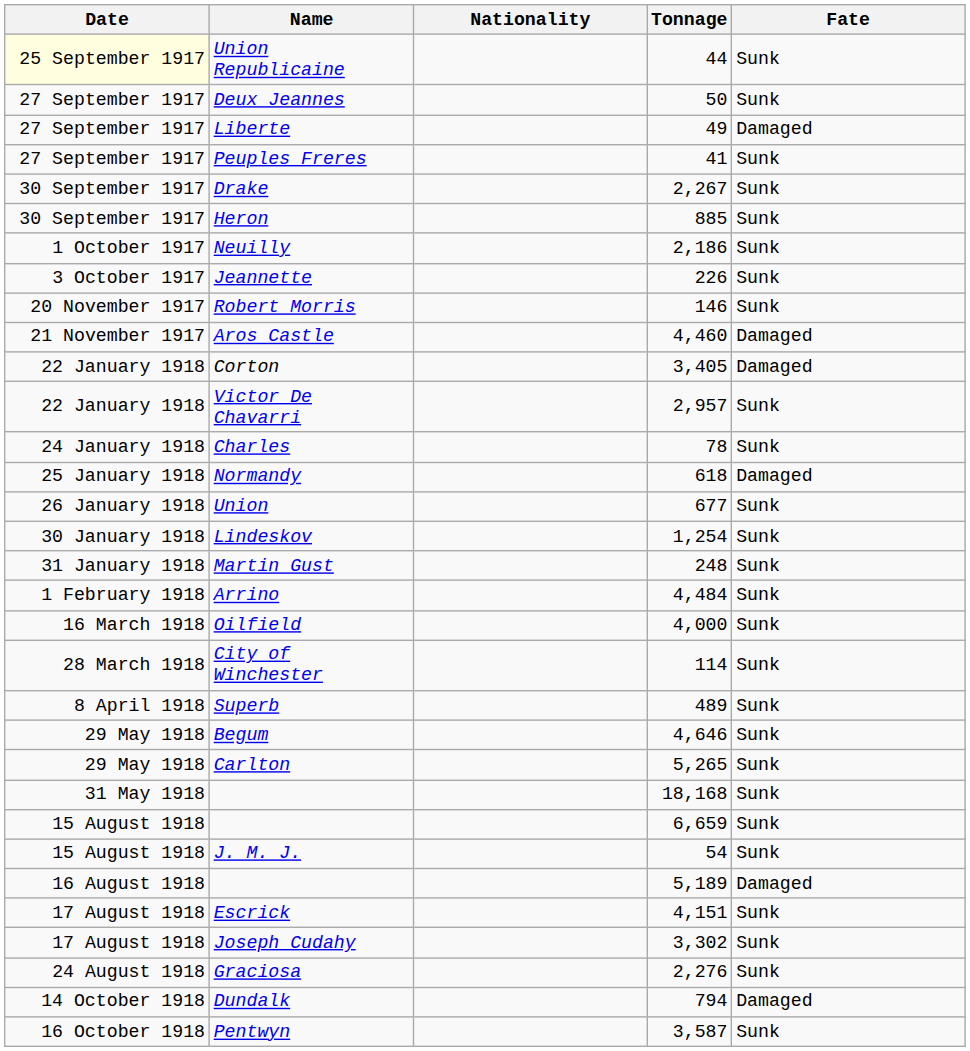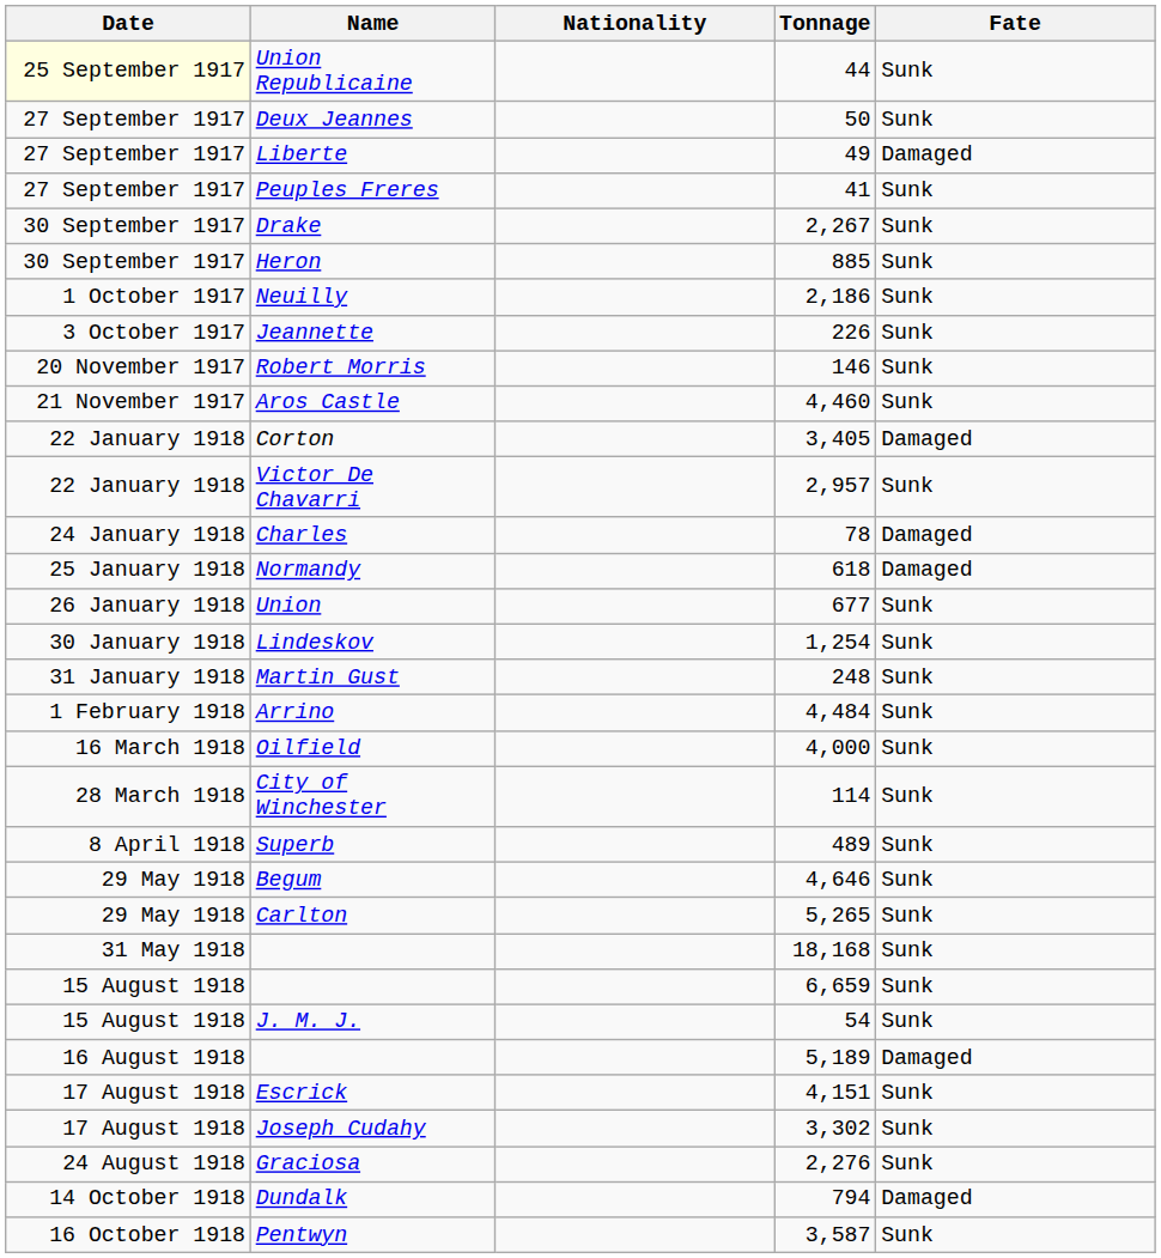 <table class="wikitable sortable">
 <tr>
 <th width="140px">Date</th>
 <th width="140px">Name</th>
 <th width="160px">Nationality</th>
 <th width="25px">Tonnage</th>
 <th width="160px">Fate</th>
 </tr>
 <tr>
 <td align="right" style="background: lightyellow;">25 September 1917</td>
 <td align="left"><a href='#'><em>Union Republicaine</em></a></td>
 <td align="left"></td>
 <td align="right">44</td>
 <td align="left">Sunk</td>
 </tr>
 <tr>
 <td align="right">27 September 1917</td>
 <td align="left"><a href='#'><em>Deux Jeannes</em></a></td>
 <td align="left"></td>
 <td align="right">50</td>
 <td align="left">Sunk</td>
 </tr>
 <tr>
 <td align="right">27 September 1917</td>
 <td align="left"><a href='#'><em>Liberte</em></a></td>
 <td align="left"></td>
 <td align="right">49</td>
 <td align="left">Damaged</td>
 </tr>
 <tr>
 <td align="right">27 September 1917</td>
 <td align="left"><a href='#'><em>Peuples Freres</em></a></td>
 <td align="left"></td>
 <td align="right">41</td>
 <td align="left">Sunk</td>
 </tr>
 <tr>
 <td align="right">30 September 1917</td>
 <td align="left"><a href='#'><em>Drake</em></a></td>
 <td align="left"></td>
 <td align="right">2,267</td>
 <td align="left">Sunk</td>
 </tr>
 <tr>
 <td align="right">30 September 1917</td>
 <td align="left"><a href='#'><em>Heron</em></a></td>
 <td align="left"></td>
 <td align="right">885</td>
 <td align="left">Sunk</td>
 </tr>
 <tr>
 <td align="right">1 October 1917</td>
 <td align="left"><a href='#'><em>Neuilly</em></a></td>
 <td align="left"></td>
 <td align="right">2,186</td>
 <td align="left">Sunk</td>
 </tr>
 <tr>
 <td align="right">3 October 1917</td>
 <td align="left"><a href='#'><em>Jeannette</em></a></td>
 <td align="left"></td>
 <td align="right">226</td>
 <td align="left">Sunk</td>
 </tr>
 <tr>
 <td align="right">20 November 1917</td>
 <td align="left"><a href='#'><em>Robert Morris</em></a></td>
 <td align="left"></td>
 <td align="right">146</td>
 <td align="left">Sunk</td>
 </tr>
 <tr>
 <td align="right">21 November 1917</td>
 <td align="left"><a href='#'><em>Aros Castle</em></a></td>
 <td align="left"></td>
 <td align="right">4,460</td>
-<td align="left">Damaged</td>
+<td align="left">Sunk</td>
 </tr>
 <tr>
 <td align="right">22 January 1918</td>
 <td align="left"><em>Corton</em></td>
 <td align="left"></td>
 <td align="right">3,405</td>
 <td align="left">Damaged</td>
 </tr>
 <tr>
 <td align="right">22 January 1918</td>
 <td align="left"><a href='#'><em>Victor De Chavarri</em></a></td>
 <td align="left"></td>
 <td align="right">2,957</td>
 <td align="left">Sunk</td>
 </tr>
 <tr>
 <td align="right">24 January 1918</td>
 <td align="left"><a href='#'><em>Charles</em></a></td>
 <td align="left"></td>
 <td align="right">78</td>
-<td align="left">Sunk</td>
+<td align="left">Damaged</td>
 </tr>
 <tr>
 <td align="right">25 January 1918</td>
 <td align="left"><a href='#'><em>Normandy</em></a></td>
 <td align="left"></td>
 <td align="right">618</td>
 <td align="left">Damaged</td>
 </tr>
 <tr>
 <td align="right">26 January 1918</td>
 <td align="left"><a href='#'><em>Union</em></a></td>
 <td align="left"></td>
 <td align="right">677</td>
 <td align="left">Sunk</td>
 </tr>
 <tr>
 <td align="right">30 January 1918</td>
 <td align="left"><a href='#'><em>Lindeskov</em></a></td>
 <td align="left"></td>
 <td align="right">1,254</td>
 <td align="left">Sunk</td>
 </tr>
 <tr>
 <td align="right">31 January 1918</td>
 <td align="left"><a href='#'><em>Martin Gust</em></a></td>
 <td align="left"></td>
 <td align="right">248</td>
 <td align="left">Sunk</td>
 </tr>
 <tr>
 <td align="right">1 February 1918</td>
 <td align="left"><a href='#'><em>Arrino</em></a></td>
 <td align="left"></td>
 <td align="right">4,484</td>
 <td align="left">Sunk</td>
 </tr>
 <tr>
 <td align="right">16 March 1918</td>
 <td align="left"><a href='#'><em>Oilfield</em></a></td>
 <td align="left"></td>
 <td align="right">4,000</td>
 <td align="left">Sunk</td>
 </tr>
 <tr>
 <td align="right">28 March 1918</td>
 <td align="left"><a href='#'><em>City of Winchester</em></a></td>
 <td align="left"></td>
 <td align="right">114</td>
 <td align="left">Sunk</td>
 </tr>
 <tr>
 <td align="right">8 April 1918</td>
 <td align="left"><a href='#'><em>Superb</em></a></td>
 <td align="left"></td>
 <td align="right">489</td>
 <td align="left">Sunk</td>
 </tr>
 <tr>
 <td align="right">29 May 1918</td>
 <td align="left"><a href='#'><em>Begum</em></a></td>
 <td align="left"></td>
 <td align="right">4,646</td>
 <td align="left">Sunk</td>
 </tr>
 <tr>
 <td align="right">29 May 1918</td>
 <td align="left"><a href='#'><em>Carlton</em></a></td>
 <td align="left"></td>
 <td align="right">5,265</td>
 <td align="left">Sunk</td>
 </tr>
 <tr>
 <td align="right">31 May 1918</td>
 <td align="left"></td>
 <td align="left"></td>
 <td align="right">18,168</td>
 <td align="left">Sunk</td>
 </tr>
 <tr>
 <td align="right">15 August 1918</td>
 <td align="left"></td>
 <td align="left"></td>
 <td align="right">6,659</td>
 <td align="left">Sunk</td>
 </tr>
 <tr>
 <td align="right">15 August 1918</td>
 <td align="left"><a href='#'><em>J. M. J.</em></a></td>
 <td align="left"></td>
 <td align="right">54</td>
 <td align="left">Sunk</td>
 </tr>
 <tr>
 <td align="right">16 August 1918</td>
 <td align="left"></td>
 <td align="left"></td>
 <td align="right">5,189</td>
 <td align="left">Damaged</td>
 </tr>
 <tr>
 <td align="right">17 August 1918</td>
 <td align="left"><a href='#'><em>Escrick</em></a></td>
 <td align="left"></td>
 <td align="right">4,151</td>
 <td align="left">Sunk</td>
 </tr>
 <tr>
 <td align="right">17 August 1918</td>
 <td align="left"><a href='#'><em>Joseph Cudahy</em></a></td>
 <td align="left"></td>
 <td align="right">3,302</td>
 <td align="left">Sunk</td>
 </tr>
 <tr>
 <td align="right">24 August 1918</td>
 <td align="left"><a href='#'><em>Graciosa</em></a></td>
 <td align="left"></td>
 <td align="right">2,276</td>
 <td align="left">Sunk</td>
 </tr>
 <tr>
 <td align="right">14 October 1918</td>
 <td align="left"><a href='#'><em>Dundalk</em></a></td>
 <td align="left"></td>
 <td align="right">794</td>
 <td align="left">Damaged</td>
 </tr>
 <tr>
 <td align="right">16 October 1918</td>
 <td align="left"><a href='#'><em>Pentwyn</em></a></td>
 <td align="left"></td>
 <td align="right">3,587</td>
 <td align="left">Sunk</td>
 </tr>
 </table>
